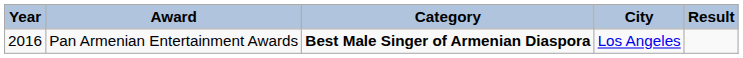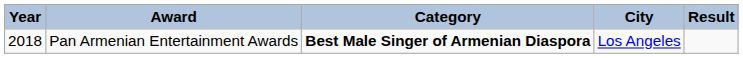 <table class="wikitable" style="font-size:90%;">
 <tr>
 <th style="background:#B0C4DE;"><strong>Year</strong></th>
 <th style="background:#B0C4DE;"><strong>Award</strong></th>
 <th style="background:#B0C4DE;"><strong>Category</strong></th>
 <th style="background:#B0C4DE;"><strong>City</strong></th>
 <th style="background:#B0C4DE;"><strong>Result</strong></th>
 </tr>
 <tr>
-<td>2016</td>
+<td>2018</td>
 <td>Pan Armenian Entertainment Awards</td>
 <td><strong>Best Male Singer of Armenian Diaspora</strong></td>
 <td><a href='#'>Los Angeles</a></td>
 <td></td>
 </tr>
 </table>
